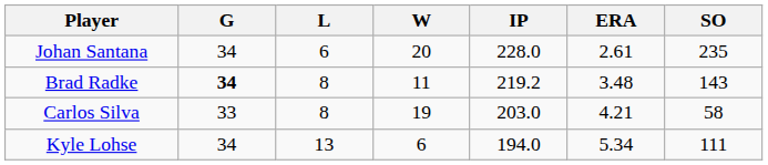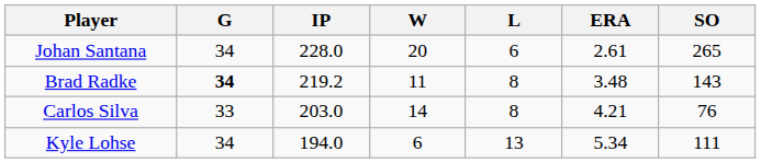 <table class="wikitable sortable">
 <tr>
 <th bgcolor="#DDDDFF" width="16%">Player</th>
 <th bgcolor="#DDDDFF" width="9%">G</th>
+<th bgcolor="#DDDDFF" width="9%">IP</th>
+<th bgcolor="#DDDDFF" width="9%">W</th>
 <th bgcolor="#DDDDFF" width="9%">L</th>
-<th bgcolor="#DDDDFF" width="9%">W</th>
-<th bgcolor="#DDDDFF" width="9%">IP</th>
 <th bgcolor="#DDDDFF" width="9%">ERA</th>
 <th bgcolor="#DDDDFF" width="9%">SO</th>
 </tr>
 <tr align="center">
 <td><a href='#'>Johan Santana</a></td>
 <td>34</td>
+<td>228.0</td>
+<td>20</td>
 <td>6</td>
-<td>20</td>
-<td>228.0</td>
 <td>2.61</td>
-<td>235</td>
+<td>265</td>
 </tr>
 <tr align="center">
 <td><a href='#'>Brad Radke</a></td>
 <td><strong>34</strong></td>
+<td>219.2</td>
+<td>11</td>
 <td>8</td>
-<td>11</td>
-<td>219.2</td>
 <td>3.48</td>
 <td>143</td>
 </tr>
 <tr align="center">
 <td><a href='#'>Carlos Silva</a></td>
 <td>33</td>
+<td>203.0</td>
+<td>14</td>
 <td>8</td>
-<td>19</td>
-<td>203.0</td>
 <td>4.21</td>
-<td>58</td>
+<td>76</td>
 </tr>
 <tr align="center">
 <td><a href='#'>Kyle Lohse</a></td>
 <td>34</td>
+<td>194.0</td>
+<td>6</td>
 <td>13</td>
-<td>6</td>
-<td>194.0</td>
 <td>5.34</td>
 <td>111</td>
 </tr>
 </table>
